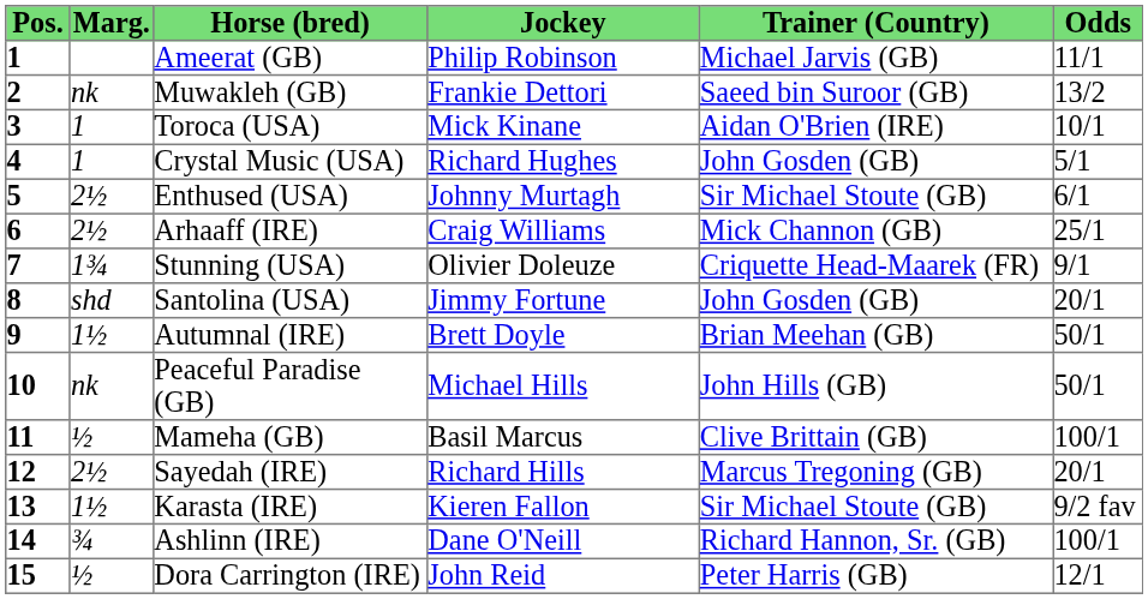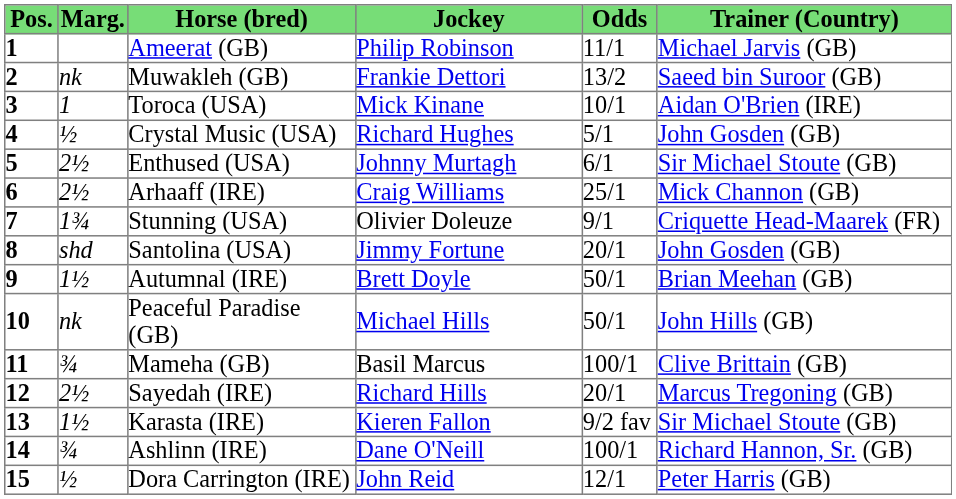 <table class = "sortable" | border="1" cellpadding="0" style="border-collapse: collapse;">
 <tr style="background:#7d7; text-align:center;">
 <th style="width:35px;"><strong>Pos.</strong></th>
 <th style="width:45px;"><strong>Marg.</strong></th>
 <th style="width:160px;"><strong>Horse (bred)</strong></th>
 <th style="width:160px;"><strong>Jockey</strong></th>
+<th style="width:50px;"><strong>Odds</strong></th>
 <th style="width:210px;"><strong>Trainer (Country)</strong></th>
-<th style="width:50px;"><strong>Odds</strong></th>
 </tr>
 <tr>
 <td><strong>1</strong></td>
 <td></td>
 <td><a href='#'>Ameerat</a> (GB)</td>
 <td><a href='#'>Philip Robinson</a></td>
+<td>11/1</td>
 <td><a href='#'>Michael Jarvis</a> (GB)</td>
-<td>11/1</td>
 </tr>
 <tr>
 <td><strong>2</strong></td>
 <td><em>nk</em></td>
 <td>Muwakleh (GB)</td>
 <td><a href='#'>Frankie Dettori</a></td>
+<td>13/2</td>
 <td><a href='#'>Saeed bin Suroor</a> (GB)</td>
-<td>13/2</td>
 </tr>
 <tr>
 <td><strong>3</strong></td>
 <td><em>1</em></td>
 <td>Toroca (USA)</td>
 <td><a href='#'>Mick Kinane</a></td>
+<td>10/1</td>
 <td><a href='#'>Aidan O'Brien</a> (IRE)</td>
-<td>10/1</td>
 </tr>
 <tr>
 <td><strong>4</strong></td>
-<td><em>1</em></td>
+<td><em>½</em></td>
 <td>Crystal Music (USA)</td>
 <td><a href='#'>Richard Hughes</a></td>
+<td>5/1</td>
 <td><a href='#'>John Gosden</a> (GB)</td>
-<td>5/1</td>
 </tr>
 <tr>
 <td><strong>5</strong></td>
 <td><em>2½</em></td>
 <td>Enthused (USA)</td>
 <td><a href='#'>Johnny Murtagh</a></td>
+<td>6/1</td>
 <td><a href='#'>Sir Michael Stoute</a> (GB)</td>
-<td>6/1</td>
 </tr>
 <tr>
 <td><strong>6</strong></td>
 <td><em>2½</em></td>
 <td>Arhaaff (IRE)</td>
 <td><a href='#'>Craig Williams</a></td>
+<td>25/1</td>
 <td><a href='#'>Mick Channon</a> (GB)</td>
-<td>25/1</td>
 </tr>
 <tr>
 <td><strong>7</strong></td>
 <td><em>1¾</em></td>
 <td>Stunning (USA)</td>
 <td>Olivier Doleuze</td>
+<td>9/1</td>
 <td><a href='#'>Criquette Head-Maarek</a> (FR)</td>
-<td>9/1</td>
 </tr>
 <tr>
 <td><strong>8</strong></td>
 <td><em>shd</em></td>
 <td>Santolina (USA)</td>
 <td><a href='#'>Jimmy Fortune</a></td>
+<td>20/1</td>
 <td><a href='#'>John Gosden</a> (GB)</td>
-<td>20/1</td>
 </tr>
 <tr>
 <td><strong>9</strong></td>
 <td><em>1½</em></td>
 <td>Autumnal (IRE)</td>
 <td><a href='#'>Brett Doyle</a></td>
+<td>50/1</td>
 <td><a href='#'>Brian Meehan</a> (GB)</td>
-<td>50/1</td>
 </tr>
 <tr>
 <td><strong>10</strong></td>
 <td><em>nk</em></td>
 <td>Peaceful Paradise (GB)</td>
 <td><a href='#'>Michael Hills</a></td>
+<td>50/1</td>
 <td><a href='#'>John Hills</a> (GB)</td>
-<td>50/1</td>
 </tr>
 <tr>
 <td><strong>11</strong></td>
-<td><em>½</em></td>
+<td><em>¾</em></td>
 <td>Mameha (GB)</td>
 <td>Basil Marcus</td>
+<td>100/1</td>
 <td><a href='#'>Clive Brittain</a> (GB)</td>
-<td>100/1</td>
 </tr>
 <tr>
 <td><strong>12</strong></td>
 <td><em>2½</em></td>
 <td>Sayedah (IRE)</td>
 <td><a href='#'>Richard Hills</a></td>
+<td>20/1</td>
 <td><a href='#'>Marcus Tregoning</a> (GB)</td>
-<td>20/1</td>
 </tr>
 <tr>
 <td><strong>13</strong></td>
 <td><em>1½</em></td>
 <td>Karasta (IRE)</td>
 <td><a href='#'>Kieren Fallon</a></td>
+<td>9/2 fav</td>
 <td><a href='#'>Sir Michael Stoute</a> (GB)</td>
-<td>9/2 fav</td>
 </tr>
 <tr>
 <td><strong>14</strong></td>
 <td><em>¾</em></td>
 <td>Ashlinn (IRE)</td>
 <td><a href='#'>Dane O'Neill</a></td>
+<td>100/1</td>
 <td><a href='#'>Richard Hannon, Sr.</a> (GB)</td>
-<td>100/1</td>
 </tr>
 <tr>
 <td><strong>15</strong></td>
 <td><em>½</em></td>
 <td>Dora Carrington (IRE)</td>
 <td><a href='#'>John Reid</a></td>
+<td>12/1</td>
 <td><a href='#'>Peter Harris</a> (GB)</td>
-<td>12/1</td>
 </tr>
 </table>
